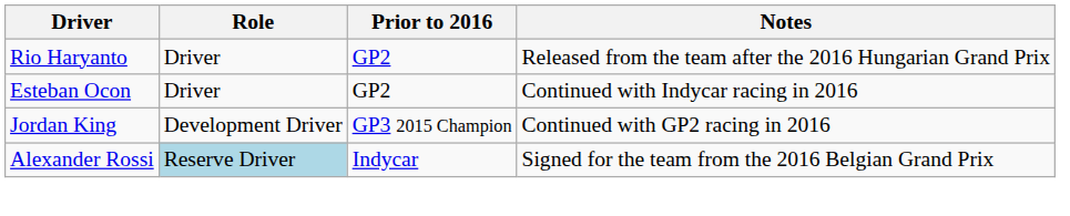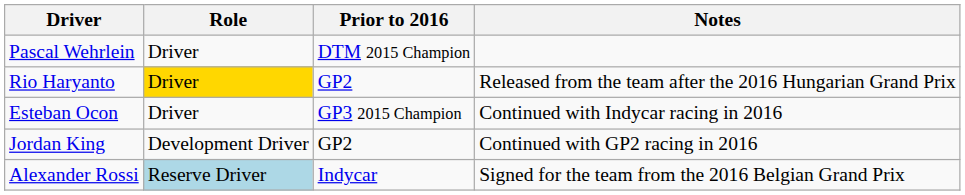 <table class="wikitable">
 <tr>
 <th>Driver</th>
 <th>Role</th>
 <th>Prior to 2016</th>
 <th>Notes</th>
 </tr>
 <tr>
+<td> <a href='#'>Pascal Wehrlein</a></td>
+<td>Driver</td>
+<td><a href='#'>DTM</a> <small>2015 Champion</small></td>
+<td></td>
+</tr>
+<tr>
 <td> <a href='#'>Rio Haryanto</a></td>
-<td>Driver</td>
+<td style="background: gold;">Driver</td>
 <td><a href='#'>GP2</a></td>
 <td>Released from the team after the 2016 Hungarian Grand Prix</td>
 </tr>
 <tr>
 <td> <a href='#'>Esteban Ocon</a></td>
 <td>Driver</td>
-<td>GP2</td>
+<td><a href='#'>GP3</a> <small>2015 Champion</small></td>
 <td>Continued with Indycar racing in 2016</td>
 </tr>
 <tr>
 <td> <a href='#'>Jordan King</a></td>
 <td>Development Driver</td>
-<td><a href='#'>GP3</a> <small>2015 Champion</small></td>
+<td>GP2</td>
 <td>Continued with GP2 racing in 2016</td>
 </tr>
 <tr>
 <td> <a href='#'>Alexander Rossi</a></td>
 <td style="background: lightblue;">Reserve Driver</td>
 <td><a href='#'>Indycar</a></td>
 <td>Signed for the team from the 2016 Belgian Grand Prix</td>
 </tr>
 </table>
